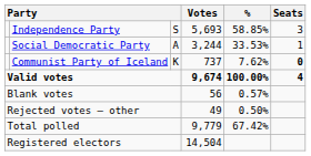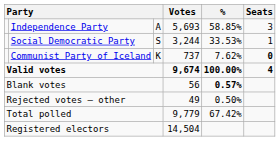 <table class="wikitable" border="1" style="text-align:right;">
 <tr>
 <th style="text-align:left;" valign=bottom colspan=3>Party</th>
 <th align=center valign=bottom width="50">Votes</th>
 <th align=center valign=bottom width="50">%</th>
 <th align=center>Seats</th>
 </tr>
 <tr>
 <td></td>
 <td align=left><a href='#'>Independence Party</a></td>
-<td align=left>S</td>
+<td align=left>A</td>
 <td>5,693</td>
 <td>58.85%</td>
 <td>3</td>
 </tr>
 <tr>
 <td></td>
 <td align=left><a href='#'>Social Democratic Party</a></td>
-<td align=left>A</td>
+<td align=left>S</td>
 <td>3,244</td>
 <td>33.53%</td>
 <td>1</td>
 </tr>
 <tr>
 <td></td>
 <td align=left><a href='#'>Communist Party of Iceland</a></td>
 <td align=left>K</td>
 <td>737</td>
 <td>7.62%</td>
 <td><strong>0</strong></td>
 </tr>
 <tr style="font-weight:bold">
 <td align=left colspan=3>Valid votes</td>
 <td>9,674</td>
 <td>100.00%</td>
 <td>4</td>
 </tr>
 <tr>
 <td align=left colspan=3>Blank votes</td>
 <td>56</td>
-<td>0.57%</td>
+<td><strong>0.57%</strong></td>
 <td></td>
 </tr>
 <tr>
 <td align=left colspan=3>Rejected votes – other</td>
 <td>49</td>
 <td>0.50%</td>
 <td></td>
 </tr>
 <tr>
 <td align=left colspan=3>Total polled</td>
 <td>9,779</td>
 <td>67.42%</td>
 <td></td>
 </tr>
 <tr>
 <td align=left colspan=3>Registered electors</td>
 <td>14,504</td>
 <td></td>
 <td></td>
 </tr>
 </table>
